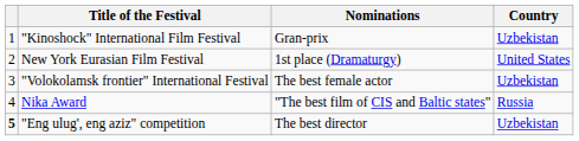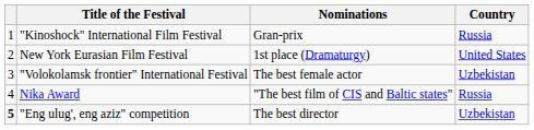 <table class="wikitable">
 <tr>
 <th></th>
 <th>Title of the Festival</th>
 <th>Nominations</th>
 <th>Country</th>
 </tr>
 <tr>
 <td>1</td>
 <td>"Kinoshock" International Film Festival</td>
 <td>Gran-prix</td>
-<td><a href='#'>Uzbekistan</a></td>
+<td><a href='#'>Russia</a></td>
 </tr>
 <tr>
 <td>2</td>
 <td>New York Eurasian Film Festival</td>
 <td>1st place (<a href='#'>Dramaturgy</a>)</td>
 <td><a href='#'>United States</a></td>
 </tr>
 <tr>
 <td>3</td>
 <td>"Volokolamsk frontier" International Festival</td>
 <td>The best female actor</td>
 <td><a href='#'>Uzbekistan</a></td>
 </tr>
 <tr>
 <td>4</td>
 <td><a href='#'>Nika Award</a></td>
 <td>"The best film of <a href='#'>CIS</a> and <a href='#'>Baltic states</a>"</td>
 <td><a href='#'>Russia</a></td>
 </tr>
 <tr>
 <td><strong>5</strong></td>
 <td>"Eng ulug', eng aziz" competition</td>
 <td>The best director</td>
 <td><a href='#'>Uzbekistan</a></td>
 </tr>
 </table>
